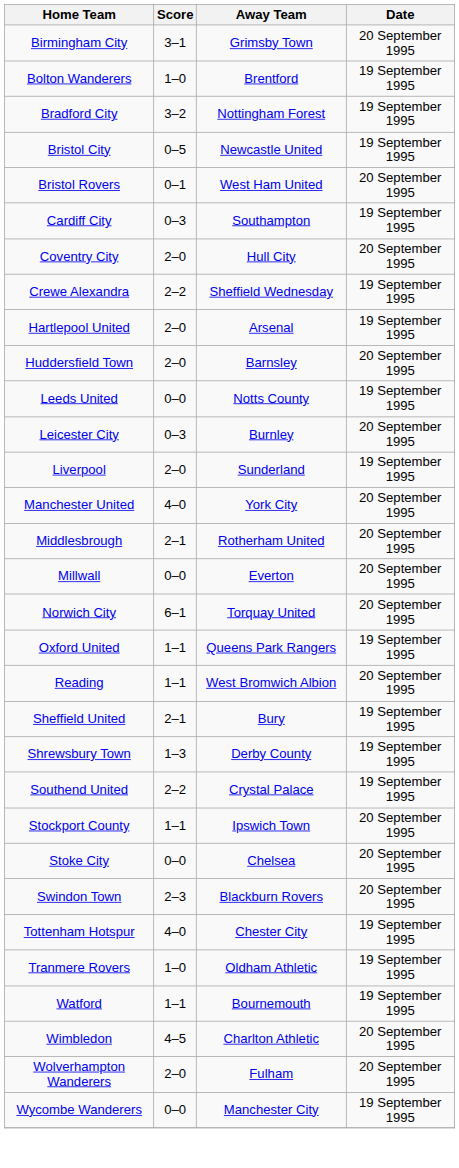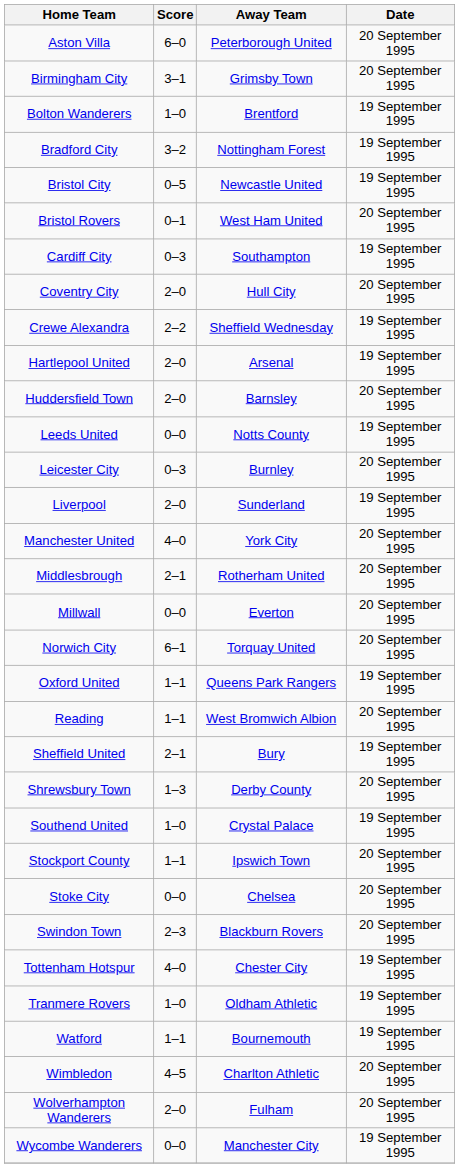 <table class="wikitable" style="text-align:center;">
 <tr>
 <th width=175>Home Team</th>
 <th width=20>Score</th>
 <th width=175>Away Team</th>
 <th width= 125>Date</th>
+</tr>
+<tr>
+<td><a href='#'>Aston Villa</a></td>
+<td>6–0</td>
+<td><a href='#'>Peterborough United</a></td>
+<td>20 September 1995</td>
 </tr>
 <tr>
 <td><a href='#'>Birmingham City</a></td>
 <td>3–1</td>
 <td><a href='#'>Grimsby Town</a></td>
 <td>20 September 1995</td>
 </tr>
 <tr>
 <td><a href='#'>Bolton Wanderers</a></td>
 <td>1–0</td>
 <td><a href='#'>Brentford</a></td>
 <td>19 September 1995</td>
 </tr>
 <tr>
 <td><a href='#'>Bradford City</a></td>
 <td>3–2</td>
 <td><a href='#'>Nottingham Forest</a></td>
 <td>19 September 1995</td>
 </tr>
 <tr>
 <td><a href='#'>Bristol City</a></td>
 <td>0–5</td>
 <td><a href='#'>Newcastle United</a></td>
 <td>19 September 1995</td>
 </tr>
 <tr>
 <td><a href='#'>Bristol Rovers</a></td>
 <td>0–1</td>
 <td><a href='#'>West Ham United</a></td>
 <td>20 September 1995</td>
 </tr>
 <tr>
 <td><a href='#'>Cardiff City</a></td>
 <td>0–3</td>
 <td><a href='#'>Southampton</a></td>
 <td>19 September 1995</td>
 </tr>
 <tr>
 <td><a href='#'>Coventry City</a></td>
 <td>2–0</td>
 <td><a href='#'>Hull City</a></td>
 <td>20 September 1995</td>
 </tr>
 <tr>
 <td><a href='#'>Crewe Alexandra</a></td>
 <td>2–2</td>
 <td><a href='#'>Sheffield Wednesday</a></td>
 <td>19 September 1995</td>
 </tr>
 <tr>
 <td><a href='#'>Hartlepool United</a></td>
 <td>2–0</td>
 <td><a href='#'>Arsenal</a></td>
 <td>19 September 1995</td>
 </tr>
 <tr>
 <td><a href='#'>Huddersfield Town</a></td>
 <td>2–0</td>
 <td><a href='#'>Barnsley</a></td>
 <td>20 September 1995</td>
 </tr>
 <tr>
 <td><a href='#'>Leeds United</a></td>
 <td>0–0</td>
 <td><a href='#'>Notts County</a></td>
 <td>19 September 1995</td>
 </tr>
 <tr>
 <td><a href='#'>Leicester City</a></td>
 <td>0–3</td>
 <td><a href='#'>Burnley</a></td>
 <td>20 September 1995</td>
 </tr>
 <tr>
 <td><a href='#'>Liverpool</a></td>
 <td>2–0</td>
 <td><a href='#'>Sunderland</a></td>
 <td>19 September 1995</td>
 </tr>
 <tr>
 <td><a href='#'>Manchester United</a></td>
 <td>4–0</td>
 <td><a href='#'>York City</a></td>
 <td>20 September 1995</td>
 </tr>
 <tr>
 <td><a href='#'>Middlesbrough</a></td>
 <td>2–1</td>
 <td><a href='#'>Rotherham United</a></td>
 <td>20 September 1995</td>
 </tr>
 <tr>
 <td><a href='#'>Millwall</a></td>
 <td>0–0</td>
 <td><a href='#'>Everton</a></td>
 <td>20 September 1995</td>
 </tr>
 <tr>
 <td><a href='#'>Norwich City</a></td>
 <td>6–1</td>
 <td><a href='#'>Torquay United</a></td>
 <td>20 September 1995</td>
 </tr>
 <tr>
 <td><a href='#'>Oxford United</a></td>
 <td>1–1</td>
 <td><a href='#'>Queens Park Rangers</a></td>
 <td>19 September 1995</td>
 </tr>
 <tr>
 <td><a href='#'>Reading</a></td>
 <td>1–1</td>
 <td><a href='#'>West Bromwich Albion</a></td>
 <td>20 September 1995</td>
 </tr>
 <tr>
 <td><a href='#'>Sheffield United</a></td>
 <td>2–1</td>
 <td><a href='#'>Bury</a></td>
 <td>19 September 1995</td>
 </tr>
 <tr>
 <td><a href='#'>Shrewsbury Town</a></td>
 <td>1–3</td>
 <td><a href='#'>Derby County</a></td>
-<td>19 September 1995</td>
+<td>20 September 1995</td>
 </tr>
 <tr>
 <td><a href='#'>Southend United</a></td>
-<td>2–2</td>
+<td>1–0</td>
 <td><a href='#'>Crystal Palace</a></td>
 <td>19 September 1995</td>
 </tr>
 <tr>
 <td><a href='#'>Stockport County</a></td>
 <td>1–1</td>
 <td><a href='#'>Ipswich Town</a></td>
 <td>20 September 1995</td>
 </tr>
 <tr>
 <td><a href='#'>Stoke City</a></td>
 <td>0–0</td>
 <td><a href='#'>Chelsea</a></td>
 <td>20 September 1995</td>
 </tr>
 <tr>
 <td><a href='#'>Swindon Town</a></td>
 <td>2–3</td>
 <td><a href='#'>Blackburn Rovers</a></td>
 <td>20 September 1995</td>
 </tr>
 <tr>
 <td><a href='#'>Tottenham Hotspur</a></td>
 <td>4–0</td>
 <td><a href='#'>Chester City</a></td>
 <td>19 September 1995</td>
 </tr>
 <tr>
 <td><a href='#'>Tranmere Rovers</a></td>
 <td>1–0</td>
 <td><a href='#'>Oldham Athletic</a></td>
 <td>19 September 1995</td>
 </tr>
 <tr>
 <td><a href='#'>Watford</a></td>
 <td>1–1</td>
 <td><a href='#'>Bournemouth</a></td>
 <td>19 September 1995</td>
 </tr>
 <tr>
 <td><a href='#'>Wimbledon</a></td>
 <td>4–5</td>
 <td><a href='#'>Charlton Athletic</a></td>
 <td>20 September 1995</td>
 </tr>
 <tr>
 <td><a href='#'>Wolverhampton Wanderers</a></td>
 <td>2–0</td>
 <td><a href='#'>Fulham</a></td>
 <td>20 September 1995</td>
 </tr>
 <tr>
 <td><a href='#'>Wycombe Wanderers</a></td>
 <td>0–0</td>
 <td><a href='#'>Manchester City</a></td>
 <td>19 September 1995</td>
 </tr>
 <tr>
 </tr>
 </table>
